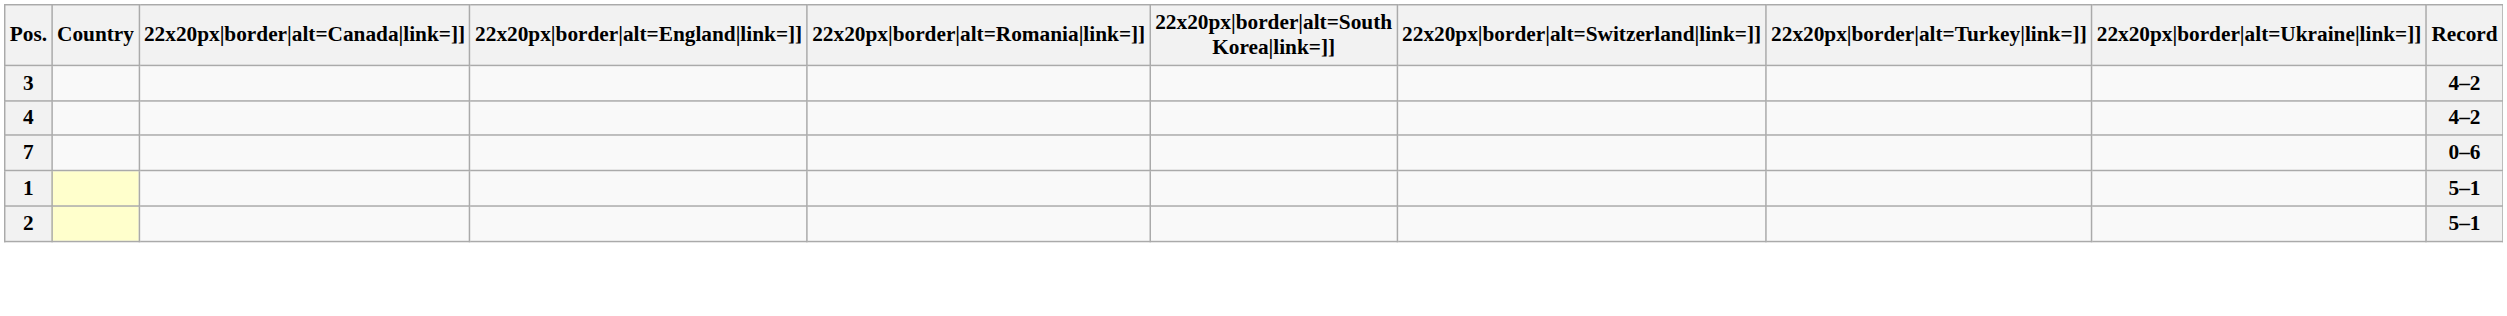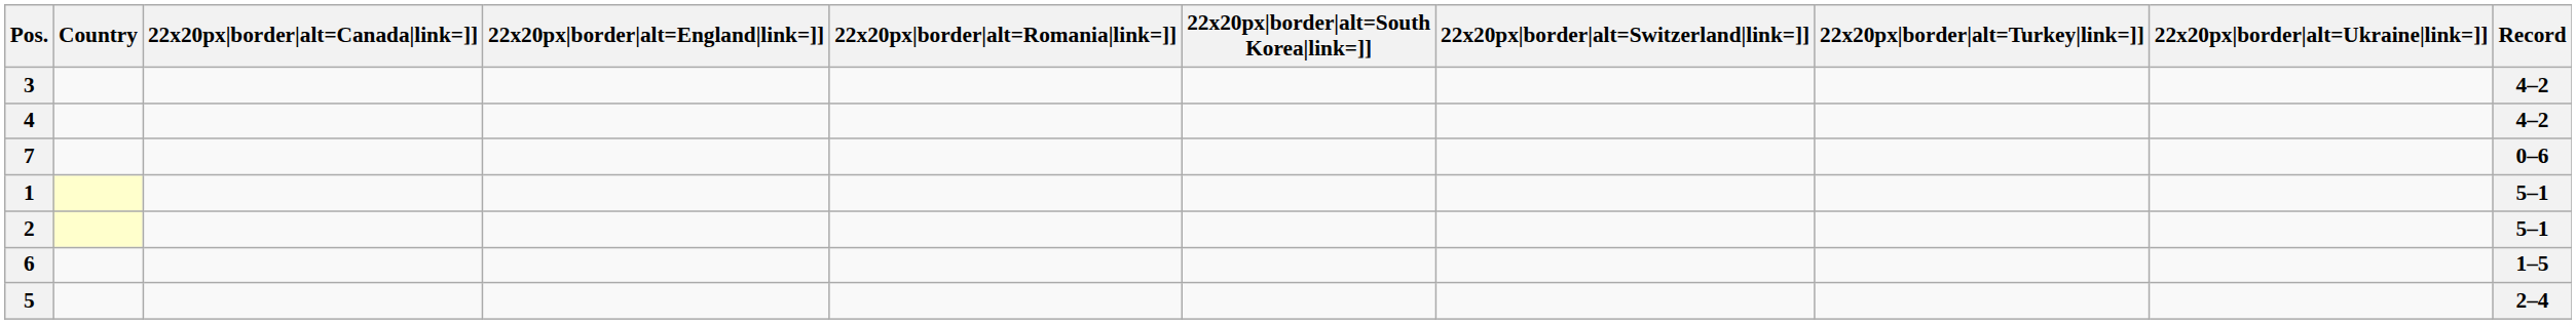 <table class="wikitable sortable nowrap" style="text-align:center; font-size:0.9em;">
 <tr>
 <th>Pos.</th>
 <th>Country</th>
 <th [[Image:>22x20px|border|alt=Canada|link=]]</th>
 <th [[Image:>22x20px|border|alt=England|link=]]</th>
 <th [[Image:>22x20px|border|alt=Romania|link=]]</th>
 <th [[Image:>22x20px|border|alt=South Korea|link=]]</th>
 <th [[Image:>22x20px|border|alt=Switzerland|link=]]</th>
 <th [[Image:>22x20px|border|alt=Turkey|link=]]</th>
 <th [[Image:>22x20px|border|alt=Ukraine|link=]]</th>
 <th>Record</th>
 </tr>
 <tr>
 <th>3</th>
 <td style="text-align:left;"></td>
 <td></td>
 <td></td>
 <td></td>
 <td></td>
 <td></td>
 <td></td>
 <td></td>
 <th>4–2</th>
 </tr>
 <tr>
 <th>4</th>
 <td style="text-align:left;"></td>
 <td></td>
 <td></td>
 <td></td>
 <td></td>
 <td></td>
 <td></td>
 <td></td>
 <th>4–2</th>
 </tr>
 <tr>
 <th>7</th>
 <td style="text-align:left;"></td>
 <td></td>
 <td></td>
 <td></td>
 <td></td>
 <td></td>
 <td></td>
 <td></td>
 <th>0–6</th>
 </tr>
 <tr>
 <th>1</th>
 <td style="text-align:left; background:#ffffcc;"></td>
 <td></td>
 <td></td>
 <td></td>
 <td></td>
 <td></td>
 <td></td>
 <td></td>
 <th>5–1</th>
 </tr>
 <tr>
 <th>2</th>
 <td style="text-align:left; background:#ffffcc;"></td>
 <td></td>
 <td></td>
 <td></td>
 <td></td>
 <td></td>
 <td></td>
 <td></td>
 <th>5–1</th>
 </tr>
+<tr>
+<th>6</th>
+<td style="text-align:left;"></td>
+<td></td>
+<td></td>
+<td></td>
+<td></td>
+<td></td>
+<td></td>
+<td></td>
+<th>1–5</th>
+</tr>
+<tr>
+<th>5</th>
+<td style="text-align:left;"></td>
+<td></td>
+<td></td>
+<td></td>
+<td></td>
+<td></td>
+<td></td>
+<td></td>
+<th>2–4</th>
+</tr>
 </table>
